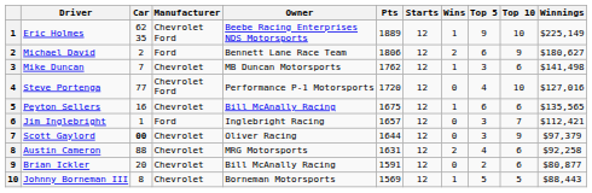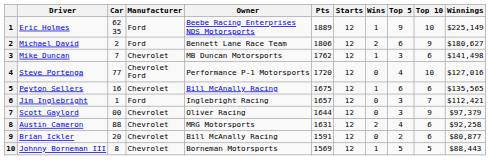 <table class="wikitable" style="font-size:77%; text-align:center">
 <tr valign="center">
 <th valign="middle"></th>
 <th valign="middle">Driver</th>
 <th valign="middle">Car</th>
 <th valign="middle">Manufacturer</th>
 <th valign="middle">Owner</th>
 <th valign="middle">Pts</th>
 <th valign="middle">Starts</th>
 <th valign="middle">Wins</th>
 <th valign="middle">Top 5</th>
 <th valign="middle">Top 10</th>
 <th valign="middle">Winnings</th>
 </tr>
 <tr>
 <th>1</th>
 <td align="left"><a href='#'>Eric Holmes</a></td>
 <td>62<br>35</td>
-<td align="left">Chevrolet<br>Ford</td>
+<td align="left">Ford</td>
 <td align="left"><a href='#'>Beebe Racing Enterprises</a><br><a href='#'>NDS Motorsports</a></td>
 <td>1889</td>
 <td>12</td>
 <td>1</td>
 <td>9</td>
 <td>10</td>
 <td>$225,149</td>
 </tr>
 <tr>
 <th>2</th>
 <td align="left"><a href='#'>Michael David</a></td>
 <td>2</td>
 <td align="left">Ford</td>
 <td align="left">Bennett Lane Race Team</td>
 <td>1806</td>
 <td>12</td>
 <td>2</td>
 <td>6</td>
 <td>9</td>
 <td>$180,627</td>
 </tr>
 <tr>
 <th>3</th>
 <td align="left"><a href='#'>Mike Duncan</a></td>
 <td>7</td>
 <td align="left">Chevrolet</td>
 <td align="left">MB Duncan Motorsports</td>
 <td>1762</td>
 <td>12</td>
 <td>1</td>
 <td>3</td>
 <td>6</td>
 <td>$141,498</td>
 </tr>
 <tr>
 <th>4</th>
 <td align="left"><a href='#'>Steve Portenga</a></td>
 <td>77</td>
 <td align="left">Chevrolet<br>Ford</td>
 <td align="left">Performance P-1 Motorsports</td>
 <td>1720</td>
 <td>12</td>
 <td>0</td>
 <td>4</td>
 <td>10</td>
 <td>$127,016</td>
 </tr>
 <tr>
 <th>5</th>
 <td align="left"><a href='#'>Peyton Sellers</a></td>
 <td>16</td>
 <td align="left">Chevrolet</td>
 <td align="left"><a href='#'>Bill McAnally Racing</a></td>
 <td>1675</td>
 <td>12</td>
 <td>1</td>
 <td>6</td>
 <td>6</td>
 <td>$135,565</td>
 </tr>
 <tr>
 <th>6</th>
 <td align="left"><a href='#'>Jim Inglebright</a></td>
 <td>1</td>
 <td align="left">Ford</td>
 <td align="left">Inglebright Racing</td>
 <td>1657</td>
 <td>12</td>
 <td>0</td>
 <td>3</td>
 <td>7</td>
 <td>$112,421</td>
 </tr>
 <tr>
 <th>7</th>
 <td align="left"><a href='#'>Scott Gaylord</a></td>
-<td><strong>00</strong></td>
+<td>00</td>
 <td align="left">Chevrolet</td>
 <td align="left">Oliver Racing</td>
 <td>1644</td>
 <td>12</td>
 <td>0</td>
 <td>3</td>
 <td>9</td>
 <td>$97,379</td>
 </tr>
 <tr>
 <th>8</th>
 <td align="left"><a href='#'>Austin Cameron</a></td>
 <td>88</td>
 <td align="left">Chevrolet</td>
 <td align="left">MRG Motorsports</td>
 <td>1631</td>
 <td>12</td>
 <td>2</td>
 <td>4</td>
 <td>6</td>
 <td>$92,258</td>
 </tr>
 <tr>
 <th>9</th>
 <td align="left"><a href='#'>Brian Ickler</a></td>
 <td>20</td>
 <td align="left">Chevrolet</td>
 <td align="left">Bill McAnally Racing</td>
 <td>1591</td>
 <td>12</td>
 <td>0</td>
 <td>2</td>
 <td>6</td>
 <td>$80,877</td>
 </tr>
 <tr>
 <th>10</th>
 <td align="left"><a href='#'>Johnny Borneman III</a></td>
 <td>8</td>
 <td align="left">Chevrolet</td>
 <td align="left">Borneman Motorsports</td>
 <td>1569</td>
 <td>12</td>
 <td>1</td>
 <td>5</td>
 <td>5</td>
 <td>$88,443</td>
 </tr>
 </table>
